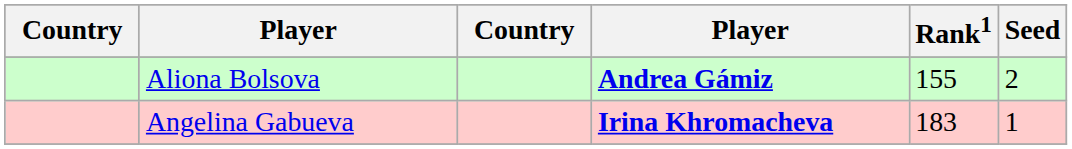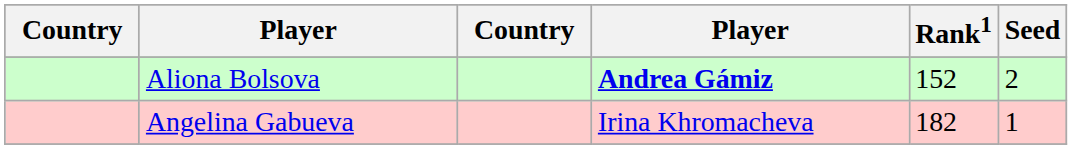 <table class="sortable wikitable">
 <tr>
 <th width="70">Country</th>
 <th width="175">Player</th>
 <th width="70">Country</th>
 <th width="175">Player</th>
 <th>Rank<sup>1</sup></th>
 <th>Seed</th>
 </tr>
 <tr style="background:#cfc;">
 <td></td>
 <td><a href='#'>Aliona Bolsova</a></td>
 <td></td>
 <td><strong><a href='#'>Andrea Gámiz</a></strong></td>
-<td>155</td>
+<td>152</td>
 <td>2</td>
 </tr>
 <tr style="background:#fcc;">
 <td></td>
 <td><a href='#'>Angelina Gabueva</a></td>
 <td></td>
-<td><strong><a href='#'>Irina Khromacheva</a></strong></td>
-<td>183</td>
+<td><a href='#'>Irina Khromacheva</a></td>
+<td>182</td>
 <td>1</td>
 </tr>
 </table>
